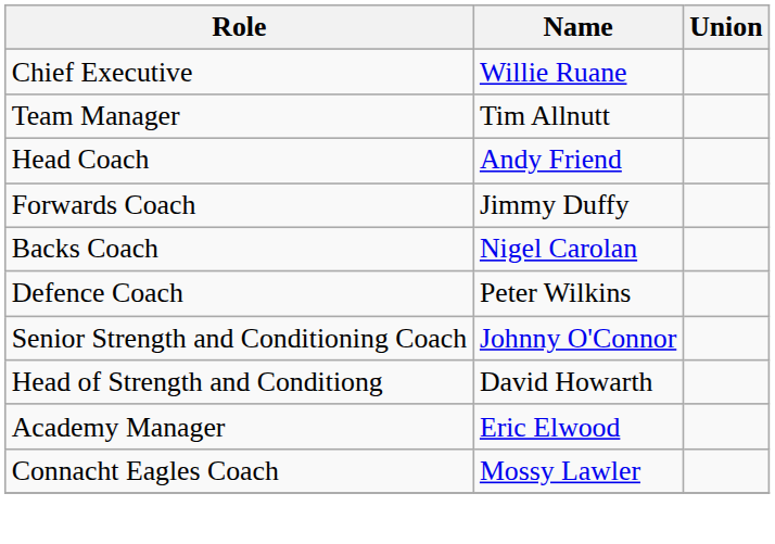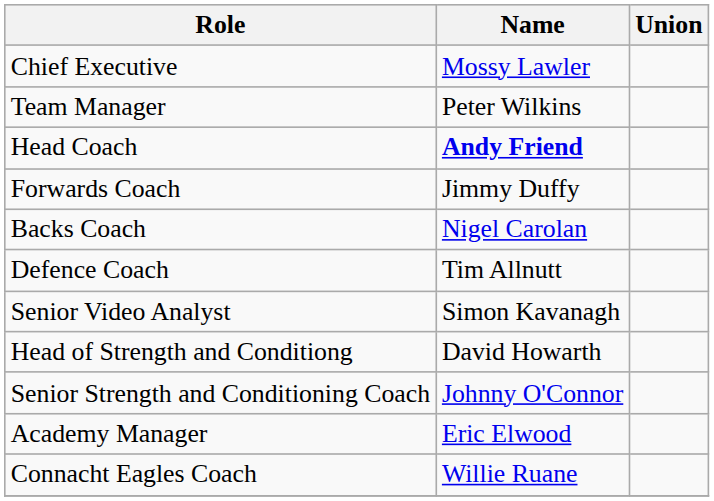 <table class="wikitable sortable">
 <tr>
 <th>Role</th>
 <th>Name</th>
 <th>Union</th>
 </tr>
 <tr>
 <td>Chief Executive</td>
-<td><a href='#'>Willie Ruane</a></td>
+<td><a href='#'>Mossy Lawler</a></td>
 <td></td>
 </tr>
 <tr>
 <td>Team Manager</td>
-<td>Tim Allnutt</td>
+<td>Peter Wilkins</td>
 <td></td>
 </tr>
 <tr>
 <td>Head Coach</td>
-<td><a href='#'>Andy Friend</a></td>
+<td><strong><a href='#'>Andy Friend</a></strong></td>
 <td></td>
 </tr>
 <tr>
 <td>Forwards Coach</td>
 <td>Jimmy Duffy</td>
 <td></td>
 </tr>
 <tr>
 <td>Backs Coach</td>
 <td><a href='#'>Nigel Carolan</a></td>
 <td></td>
 </tr>
 <tr>
 <td>Defence Coach</td>
-<td>Peter Wilkins</td>
+<td>Tim Allnutt</td>
+<td></td>
+</tr>
+<tr>
+<td>Senior Video Analyst</td>
+<td>Simon Kavanagh</td>
+<td></td>
+</tr>
+<tr>
+<td>Head of Strength and Conditiong</td>
+<td>David Howarth</td>
 <td></td>
 </tr>
 <tr>
 <td>Senior Strength and Conditioning Coach</td>
 <td><a href='#'>Johnny O'Connor</a></td>
-<td></td>
-</tr>
-<tr>
-<td>Head of Strength and Conditiong</td>
-<td>David Howarth</td>
 <td></td>
 </tr>
 <tr>
 <td>Academy Manager</td>
 <td><a href='#'>Eric Elwood</a></td>
 <td></td>
 </tr>
 <tr>
 <td>Connacht Eagles Coach</td>
-<td><a href='#'>Mossy Lawler</a></td>
+<td><a href='#'>Willie Ruane</a></td>
 <td></td>
 </tr>
 <tr>
 </tr>
 </table>
